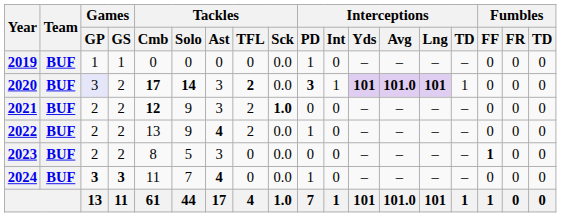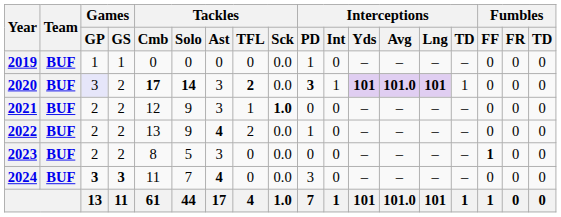 <table class="wikitable" style="text-align: center;">
 <tr>
 <th rowspan="2">Year</th>
 <th rowspan="2">Team</th>
 <th colspan="2">Games</th>
 <th colspan="5">Tackles</th>
 <th colspan="6">Interceptions</th>
 <th colspan="3">Fumbles</th>
 </tr>
 <tr>
 <th>GP</th>
 <th>GS</th>
 <th>Cmb</th>
 <th>Solo</th>
 <th>Ast</th>
 <th>TFL</th>
 <th>Sck</th>
 <th>PD</th>
 <th>Int</th>
 <th>Yds</th>
 <th>Avg</th>
 <th>Lng</th>
 <th>TD</th>
 <th>FF</th>
 <th>FR</th>
 <th>TD</th>
 </tr>
 <tr>
 <th><a href='#'>2019</a></th>
 <th><a href='#'>BUF</a></th>
 <td>1</td>
 <td>1</td>
 <td>0</td>
 <td>0</td>
 <td>0</td>
 <td>0</td>
 <td>0.0</td>
 <td>1</td>
 <td>0</td>
 <td>–</td>
 <td>–</td>
 <td>–</td>
 <td>–</td>
 <td>0</td>
 <td>0</td>
 <td>0</td>
 </tr>
 <tr>
 <th><a href='#'>2020</a></th>
 <th><a href='#'>BUF</a></th>
 <td style="background: lavender;">3</td>
 <td>2</td>
 <td><strong>17</strong></td>
 <td><strong>14</strong></td>
 <td>3</td>
 <td><strong>2</strong></td>
 <td>0.0</td>
 <td><strong>3</strong></td>
 <td>1</td>
 <td style="background:#e0cef2;"><strong>101</strong></td>
 <td style="background:#e0cef2;"><strong>101.0</strong></td>
 <td style="background:#e0cef2;"><strong>101</strong></td>
 <td>1</td>
 <td>0</td>
 <td>0</td>
 <td>0</td>
 </tr>
 <tr>
 <th><a href='#'>2021</a></th>
 <th><a href='#'>BUF</a></th>
 <td>2</td>
 <td>2</td>
-<td><strong>12</strong></td>
+<td>12</td>
 <td>9</td>
 <td>3</td>
-<td>2</td>
+<td>1</td>
 <td><strong>1.0</strong></td>
 <td>0</td>
 <td>0</td>
 <td>–</td>
 <td>–</td>
 <td>–</td>
 <td>–</td>
 <td>0</td>
 <td>0</td>
 <td>0</td>
 </tr>
 <tr>
 <th><a href='#'>2022</a></th>
 <th><a href='#'>BUF</a></th>
 <td>2</td>
 <td>2</td>
 <td>13</td>
 <td>9</td>
 <td><strong>4</strong></td>
 <td>2</td>
 <td>0.0</td>
 <td>1</td>
 <td>0</td>
 <td>–</td>
 <td>–</td>
 <td>–</td>
 <td>–</td>
 <td>0</td>
 <td>0</td>
 <td>0</td>
 </tr>
 <tr>
 <th><a href='#'>2023</a></th>
 <th><a href='#'>BUF</a></th>
 <td>2</td>
 <td>2</td>
 <td>8</td>
 <td>5</td>
 <td>3</td>
 <td>0</td>
 <td>0.0</td>
 <td>0</td>
 <td>0</td>
 <td>–</td>
 <td>–</td>
 <td>–</td>
 <td>–</td>
 <td><strong>1</strong></td>
 <td>0</td>
 <td>0</td>
 </tr>
 <tr>
 <th><a href='#'>2024</a></th>
 <th><a href='#'>BUF</a></th>
 <td><strong>3</strong></td>
 <td><strong>3</strong></td>
 <td>11</td>
 <td>7</td>
 <td><strong>4</strong></td>
 <td>0</td>
 <td>0.0</td>
-<td>1</td>
+<td>3</td>
 <td>0</td>
 <td>–</td>
 <td>–</td>
 <td>–</td>
 <td>–</td>
 <td>0</td>
 <td>0</td>
 <td>0</td>
 </tr>
 <tr>
 <th colspan="2"></th>
 <th>13</th>
 <th>11</th>
 <th>61</th>
 <th>44</th>
 <th>17</th>
 <th>4</th>
 <th>1.0</th>
 <th>7</th>
 <th>1</th>
 <th>101</th>
 <th>101.0</th>
 <th>101</th>
 <th>1</th>
 <th>1</th>
 <th>0</th>
 <th>0</th>
 </tr>
 </table>
